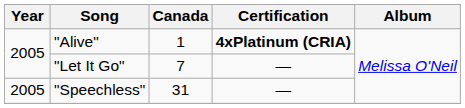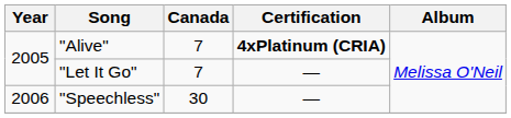 <table class="wikitable">
 <tr>
 <th width="40">Year</th>
 <th>Song</th>
 <th width="40">Canada</th>
 <th>Certification</th>
 <th>Album</th>
 </tr>
 <tr>
 <td align="center" rowspan=2>2005</td>
 <td>"Alive"</td>
-<td align="center">1</td>
+<td align="center">7</td>
 <td align="center"><strong>4xPlatinum (CRIA)</strong></td>
 <td rowspan="3"><em><a href='#'>Melissa O'Neil</a></em></td>
 </tr>
 <tr>
 <td>"Let It Go"</td>
 <td align="center">7</td>
 <td align="center">—</td>
 </tr>
 <tr>
-<td align="center" rowspan=1>2005</td>
+<td align="center" rowspan=1>2006</td>
 <td>"Speechless"</td>
-<td align="center">31</td>
+<td align="center">30</td>
 <td align="center">—</td>
 </tr>
 <tr>
 </tr>
 </table>
